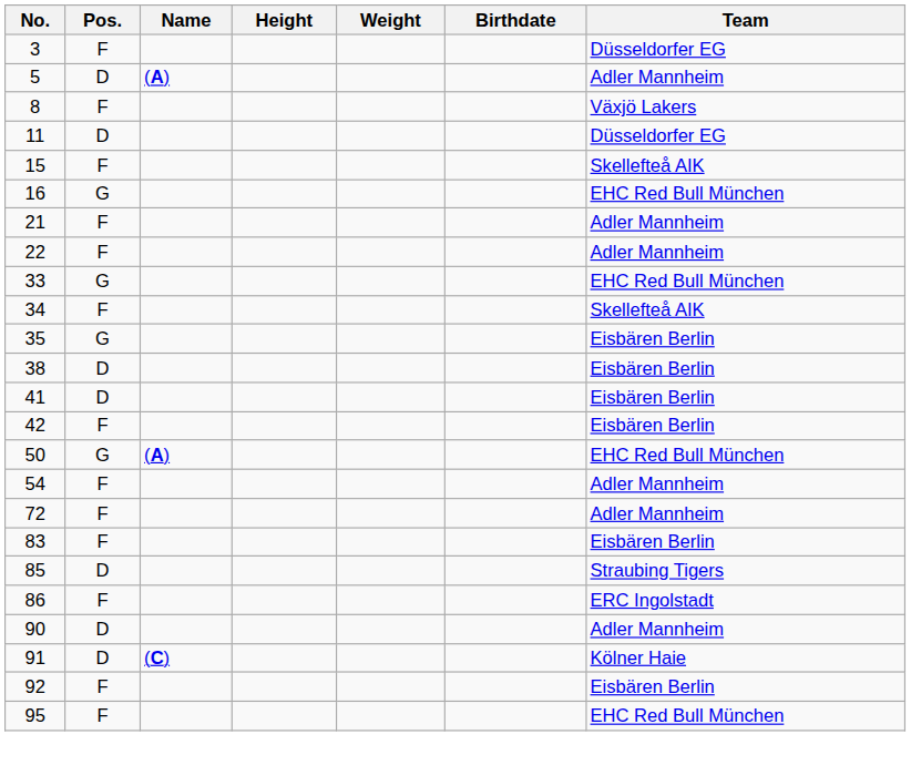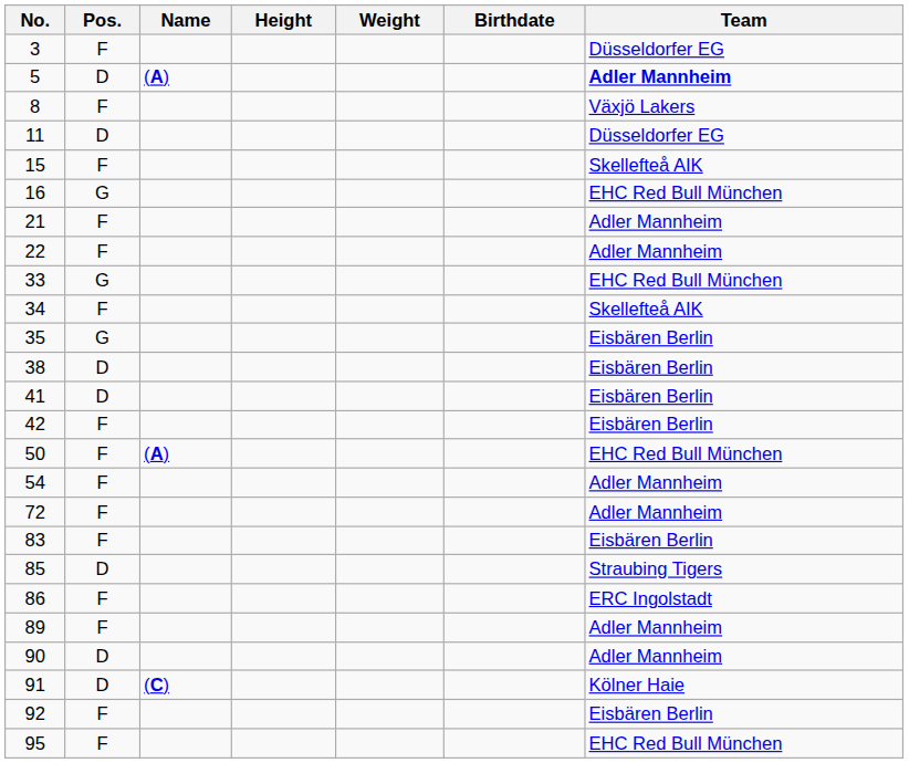 <table class="wikitable sortable" width="80%" style="font-size: 90%; text-align: center;">
 <tr>
 <th>No.</th>
 <th>Pos.</th>
 <th>Name</th>
 <th>Height</th>
 <th>Weight</th>
 <th>Birthdate</th>
 <th>Team</th>
 </tr>
 <tr>
 <td>3</td>
 <td>F</td>
 <td style="text-align:left;"></td>
 <td></td>
 <td></td>
 <td style="text-align:right;"></td>
 <td style="text-align:left;"> <a href='#'>Düsseldorfer EG</a></td>
 </tr>
 <tr>
 <td>5</td>
 <td>D</td>
 <td style="text-align:left;"> <a href='#'>(<strong>A</strong>)</a></td>
 <td></td>
 <td></td>
 <td style="text-align:right;"></td>
-<td style="text-align:left;"> <a href='#'>Adler Mannheim</a></td>
+<td style="text-align:left;"><strong> <a href='#'>Adler Mannheim</a></strong></td>
 </tr>
 <tr>
 <td>8</td>
 <td>F</td>
 <td style="text-align:left;"></td>
 <td></td>
 <td></td>
 <td style="text-align:right;"></td>
 <td style="text-align:left;"> <a href='#'>Växjö Lakers</a></td>
 </tr>
 <tr>
 <td>11</td>
 <td>D</td>
 <td style="text-align:left;"></td>
 <td></td>
 <td></td>
 <td style="text-align:right;"></td>
 <td style="text-align:left;"> <a href='#'>Düsseldorfer EG</a></td>
 </tr>
 <tr>
 <td>15</td>
 <td>F</td>
 <td style="text-align:left;"></td>
 <td></td>
 <td></td>
 <td style="text-align:right;"></td>
 <td style="text-align:left;"> <a href='#'>Skellefteå AIK</a></td>
 </tr>
 <tr>
 <td>16</td>
 <td>G</td>
 <td style="text-align:left;"></td>
 <td></td>
 <td></td>
 <td style="text-align:right;"></td>
 <td style="text-align:left;"> <a href='#'>EHC Red Bull München</a></td>
 </tr>
 <tr>
 <td>21</td>
 <td>F</td>
 <td style="text-align:left;"></td>
 <td></td>
 <td></td>
 <td style="text-align:right;"></td>
 <td style="text-align:left;"> <a href='#'>Adler Mannheim</a></td>
 </tr>
 <tr>
 <td>22</td>
 <td>F</td>
 <td style="text-align:left;"></td>
 <td></td>
 <td></td>
 <td style="text-align:right;"></td>
 <td style="text-align:left;"> <a href='#'>Adler Mannheim</a></td>
 </tr>
 <tr>
 <td>33</td>
 <td>G</td>
 <td style="text-align:left;"></td>
 <td></td>
 <td></td>
 <td style="text-align:right;"></td>
 <td style="text-align:left;"> <a href='#'>EHC Red Bull München</a></td>
 </tr>
 <tr>
 <td>34</td>
 <td>F</td>
 <td style="text-align:left;"></td>
 <td></td>
 <td></td>
 <td style="text-align:right;"></td>
 <td style="text-align:left;"> <a href='#'>Skellefteå AIK</a></td>
 </tr>
 <tr>
 <td>35</td>
 <td>G</td>
 <td style="text-align:left;"></td>
 <td></td>
 <td></td>
 <td style="text-align:right;"></td>
 <td style="text-align:left;"> <a href='#'>Eisbären Berlin</a></td>
 </tr>
 <tr>
 <td>38</td>
 <td>D</td>
 <td style="text-align:left;"></td>
 <td></td>
 <td></td>
 <td style="text-align:right;"></td>
 <td style="text-align:left;"> <a href='#'>Eisbären Berlin</a></td>
 </tr>
 <tr>
 <td>41</td>
 <td>D</td>
 <td style="text-align:left;"></td>
 <td></td>
 <td></td>
 <td style="text-align:right;"></td>
 <td style="text-align:left;"> <a href='#'>Eisbären Berlin</a></td>
 </tr>
 <tr>
 <td>42</td>
 <td>F</td>
 <td style="text-align:left;"></td>
 <td></td>
 <td></td>
 <td style="text-align:right;"></td>
 <td style="text-align:left;"> <a href='#'>Eisbären Berlin</a></td>
 </tr>
 <tr>
 <td>50</td>
-<td>G</td>
+<td>F</td>
 <td style="text-align:left;"> <a href='#'>(<strong>A</strong>)</a></td>
 <td></td>
 <td></td>
 <td style="text-align:right;"></td>
 <td style="text-align:left;"> <a href='#'>EHC Red Bull München</a></td>
 </tr>
 <tr>
 <td>54</td>
 <td>F</td>
 <td style="text-align:left;"></td>
 <td></td>
 <td></td>
 <td style="text-align:right;"></td>
 <td style="text-align:left;"> <a href='#'>Adler Mannheim</a></td>
 </tr>
 <tr>
 <td>72</td>
 <td>F</td>
 <td style="text-align:left;"></td>
 <td></td>
 <td></td>
 <td style="text-align:right;"></td>
 <td style="text-align:left;"> <a href='#'>Adler Mannheim</a></td>
 </tr>
 <tr>
 <td>83</td>
 <td>F</td>
 <td style="text-align:left;"></td>
 <td></td>
 <td></td>
 <td style="text-align:right;"></td>
 <td style="text-align:left;"> <a href='#'>Eisbären Berlin</a></td>
 </tr>
 <tr>
 <td>85</td>
 <td>D</td>
 <td style="text-align:left;"></td>
 <td></td>
 <td></td>
 <td style="text-align:right;"></td>
 <td style="text-align:left;"> <a href='#'>Straubing Tigers</a></td>
 </tr>
 <tr>
 <td>86</td>
 <td>F</td>
 <td style="text-align:left;"></td>
 <td></td>
 <td></td>
 <td style="text-align:right;"></td>
 <td style="text-align:left;"> <a href='#'>ERC Ingolstadt</a></td>
 </tr>
 <tr>
+<td>89</td>
+<td>F</td>
+<td style="text-align:left;"></td>
+<td></td>
+<td></td>
+<td style="text-align:right;"></td>
+<td style="text-align:left;"> <a href='#'>Adler Mannheim</a></td>
+</tr>
+<tr>
 <td>90</td>
 <td>D</td>
 <td style="text-align:left;"></td>
 <td></td>
 <td></td>
 <td style="text-align:right;"></td>
 <td style="text-align:left;"> <a href='#'>Adler Mannheim</a></td>
 </tr>
 <tr>
 <td>91</td>
 <td>D</td>
 <td style="text-align:left;"> <a href='#'>(<strong>C</strong>)</a></td>
 <td></td>
 <td></td>
 <td style="text-align:right;"></td>
 <td style="text-align:left;"> <a href='#'>Kölner Haie</a></td>
 </tr>
 <tr>
 <td>92</td>
 <td>F</td>
 <td style="text-align:left;"></td>
 <td></td>
 <td></td>
 <td style="text-align:right;"></td>
 <td style="text-align:left;"> <a href='#'>Eisbären Berlin</a></td>
 </tr>
 <tr>
 <td>95</td>
 <td>F</td>
 <td style="text-align:left;"></td>
 <td></td>
 <td></td>
 <td style="text-align:right;"></td>
 <td style="text-align:left;"> <a href='#'>EHC Red Bull München</a></td>
 </tr>
 </table>
